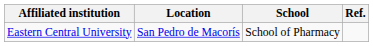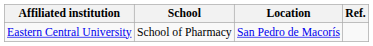 <table class="wikitable sortable">
 <tr>
 <th>Affiliated institution</th>
+<th>School</th>
 <th>Location</th>
-<th>School</th>
 <th>Ref.</th>
 </tr>
 <tr>
 <td><a href='#'>Eastern Central University</a></td>
+<td>School of Pharmacy</td>
 <td><a href='#'>San Pedro de Macorís</a></td>
-<td>School of Pharmacy</td>
 <td></td>
 </tr>
 </table>
